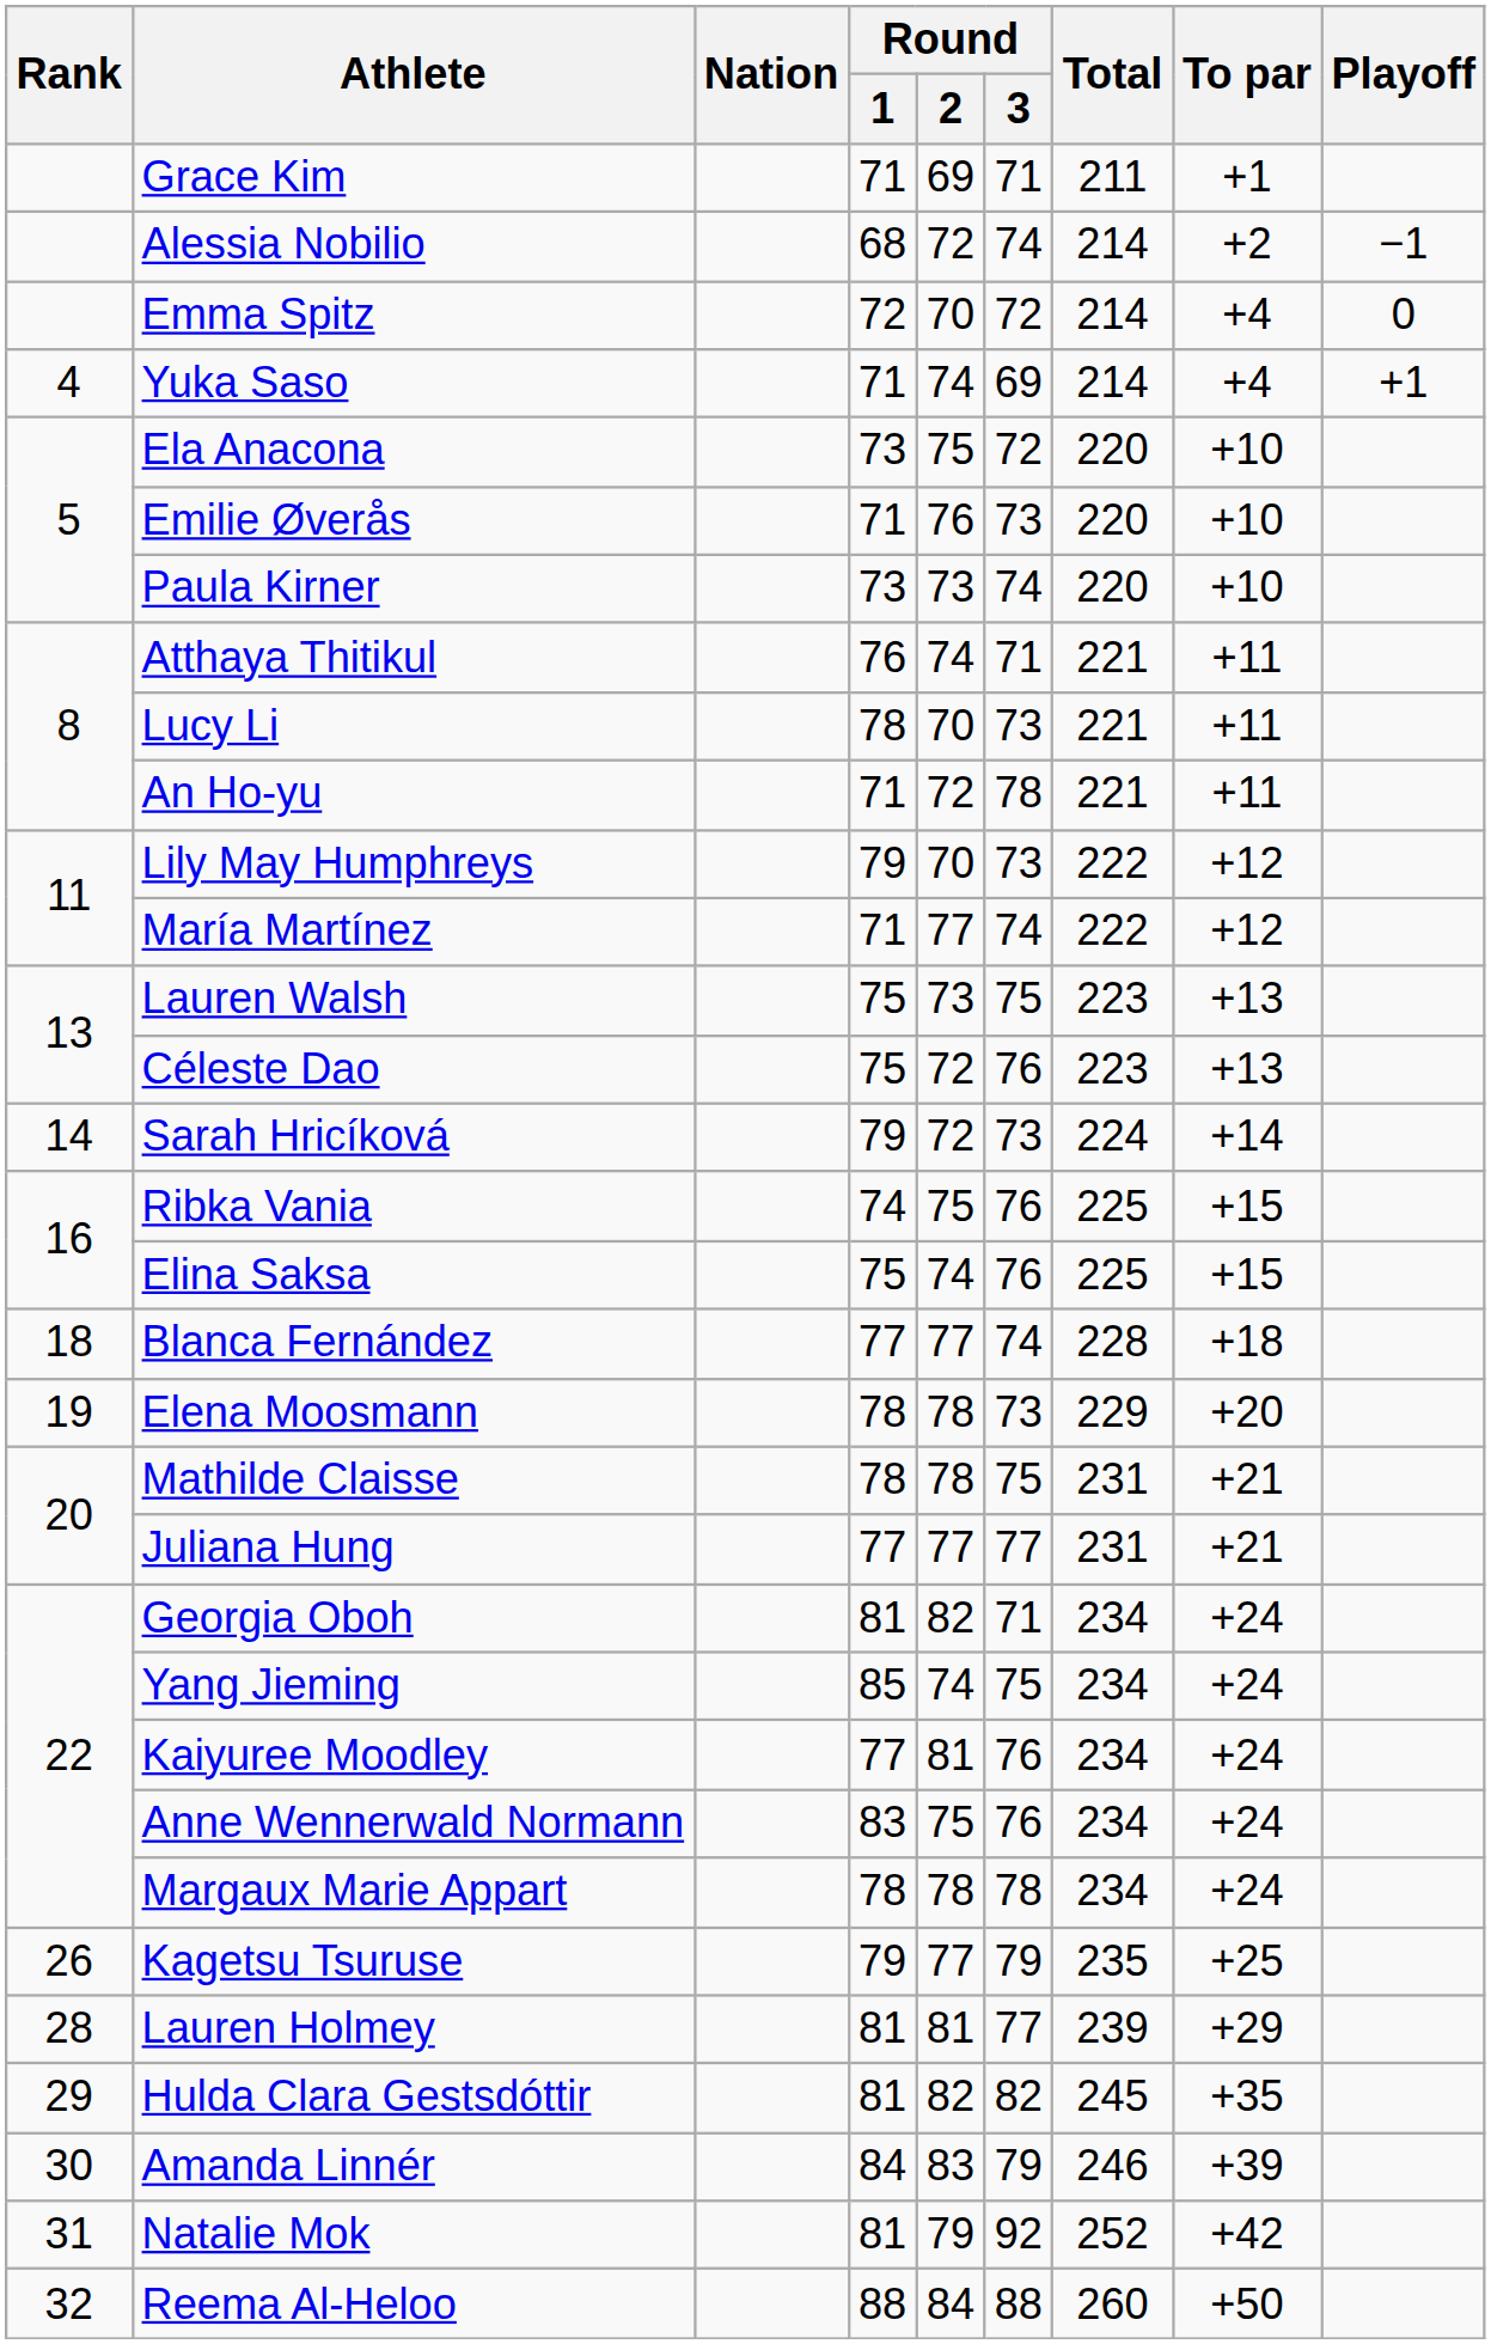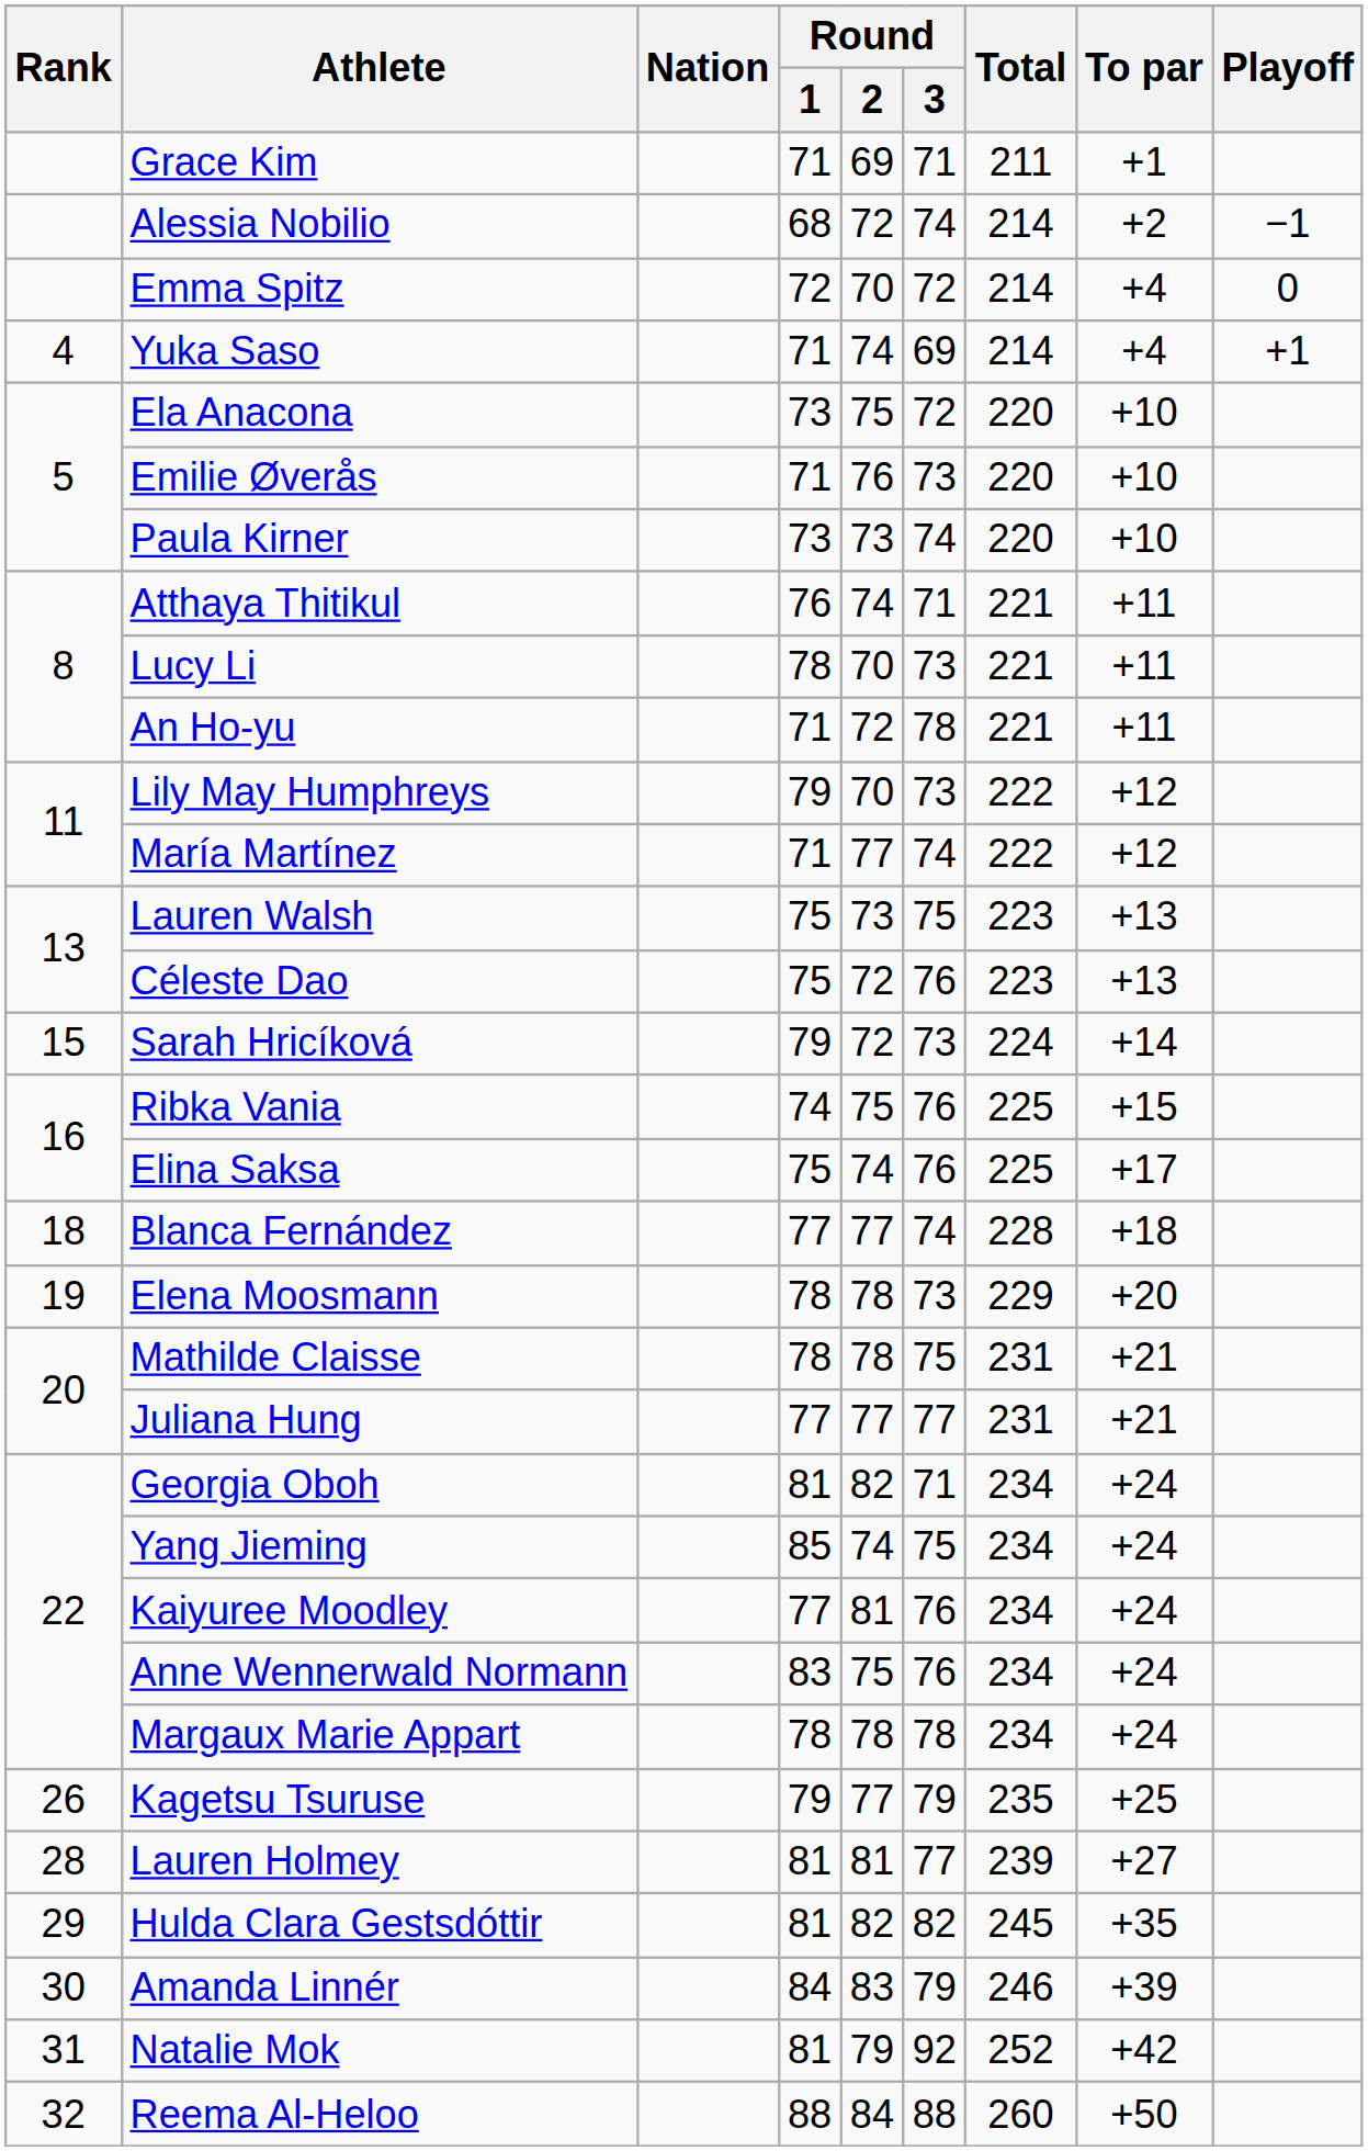 <table class=wikitable style="text-align:center">
 <tr>
 <th rowspan="2">Rank</th>
 <th rowspan="2">Athlete</th>
 <th rowspan="2">Nation</th>
 <th colspan="3">Round</th>
 <th rowspan="2">Total</th>
 <th rowspan="2">To par</th>
 <th rowspan="2">Playoff</th>
 </tr>
 <tr>
 <th>1</th>
 <th>2</th>
 <th>3</th>
 </tr>
 <tr>
 <td></td>
 <td align=left><a href='#'>Grace Kim</a></td>
 <td align=left></td>
 <td>71</td>
 <td>69</td>
 <td>71</td>
 <td>211</td>
 <td>+1</td>
 <td></td>
 </tr>
 <tr>
 <td></td>
 <td align=left><a href='#'>Alessia Nobilio</a></td>
 <td align=left></td>
 <td>68</td>
 <td>72</td>
 <td>74</td>
 <td>214</td>
 <td>+2</td>
 <td>−1</td>
 </tr>
 <tr>
 <td></td>
 <td align=left><a href='#'>Emma Spitz</a></td>
 <td align=left></td>
 <td>72</td>
 <td>70</td>
 <td>72</td>
 <td>214</td>
 <td>+4</td>
 <td>0</td>
 </tr>
 <tr>
 <td>4</td>
 <td align=left><a href='#'>Yuka Saso</a></td>
 <td align=left></td>
 <td>71</td>
 <td>74</td>
 <td>69</td>
 <td>214</td>
 <td>+4</td>
 <td>+1</td>
 </tr>
 <tr>
 <td rowspan=3>5</td>
 <td align=left><a href='#'>Ela Anacona</a></td>
 <td align=left></td>
 <td>73</td>
 <td>75</td>
 <td>72</td>
 <td>220</td>
 <td>+10</td>
 <td></td>
 </tr>
 <tr>
 <td align=left><a href='#'>Emilie Øverås</a></td>
 <td align=left></td>
 <td>71</td>
 <td>76</td>
 <td>73</td>
 <td>220</td>
 <td>+10</td>
 <td></td>
 </tr>
 <tr>
 <td align=left><a href='#'>Paula Kirner</a></td>
 <td align=left></td>
 <td>73</td>
 <td>73</td>
 <td>74</td>
 <td>220</td>
 <td>+10</td>
 <td></td>
 </tr>
 <tr>
 <td rowspan=3>8</td>
 <td align=left><a href='#'>Atthaya Thitikul</a></td>
 <td align=left></td>
 <td>76</td>
 <td>74</td>
 <td>71</td>
 <td>221</td>
 <td>+11</td>
 <td></td>
 </tr>
 <tr>
 <td align=left><a href='#'>Lucy Li</a></td>
 <td align=left></td>
 <td>78</td>
 <td>70</td>
 <td>73</td>
 <td>221</td>
 <td>+11</td>
 <td></td>
 </tr>
 <tr>
 <td align=left><a href='#'>An Ho-yu</a></td>
 <td align=left></td>
 <td>71</td>
 <td>72</td>
 <td>78</td>
 <td>221</td>
 <td>+11</td>
 <td></td>
 </tr>
 <tr>
 <td rowspan=2>11</td>
 <td align=left><a href='#'>Lily May Humphreys</a></td>
 <td align=left></td>
 <td>79</td>
 <td>70</td>
 <td>73</td>
 <td>222</td>
 <td>+12</td>
 <td></td>
 </tr>
 <tr>
 <td align=left><a href='#'>María Martínez</a></td>
 <td align=left></td>
 <td>71</td>
 <td>77</td>
 <td>74</td>
 <td>222</td>
 <td>+12</td>
 <td></td>
 </tr>
 <tr>
 <td rowspan=2>13</td>
 <td align=left><a href='#'>Lauren Walsh</a></td>
 <td align=left></td>
 <td>75</td>
 <td>73</td>
 <td>75</td>
 <td>223</td>
 <td>+13</td>
 <td></td>
 </tr>
 <tr>
 <td align=left><a href='#'>Céleste Dao</a></td>
 <td align=left></td>
 <td>75</td>
 <td>72</td>
 <td>76</td>
 <td>223</td>
 <td>+13</td>
 <td></td>
 </tr>
 <tr>
-<td>14</td>
+<td>15</td>
 <td align=left><a href='#'>Sarah Hricíková</a></td>
 <td align=left></td>
 <td>79</td>
 <td>72</td>
 <td>73</td>
 <td>224</td>
 <td>+14</td>
 <td></td>
 </tr>
 <tr>
 <td rowspan=2>16</td>
 <td align=left><a href='#'>Ribka Vania</a></td>
 <td align=left></td>
 <td>74</td>
 <td>75</td>
 <td>76</td>
 <td>225</td>
 <td>+15</td>
 <td></td>
 </tr>
 <tr>
 <td align=left><a href='#'>Elina Saksa</a></td>
 <td align=left></td>
 <td>75</td>
 <td>74</td>
 <td>76</td>
 <td>225</td>
-<td>+15</td>
+<td>+17</td>
 <td></td>
 </tr>
 <tr>
 <td>18</td>
 <td align=left><a href='#'>Blanca Fernández</a></td>
 <td align=left></td>
 <td>77</td>
 <td>77</td>
 <td>74</td>
 <td>228</td>
 <td>+18</td>
 <td></td>
 </tr>
 <tr>
 <td>19</td>
 <td align=left><a href='#'>Elena Moosmann</a></td>
 <td align=left></td>
 <td>78</td>
 <td>78</td>
 <td>73</td>
 <td>229</td>
 <td>+20</td>
 <td></td>
 </tr>
 <tr>
 <td rowspan=2>20</td>
 <td align=left><a href='#'>Mathilde Claisse</a></td>
 <td align=left></td>
 <td>78</td>
 <td>78</td>
 <td>75</td>
 <td>231</td>
 <td>+21</td>
 <td></td>
 </tr>
 <tr>
 <td align=left><a href='#'>Juliana Hung</a></td>
 <td align=left></td>
 <td>77</td>
 <td>77</td>
 <td>77</td>
 <td>231</td>
 <td>+21</td>
 <td></td>
 </tr>
 <tr>
 <td rowspan=5>22</td>
 <td align=left><a href='#'>Georgia Oboh</a></td>
 <td align=left></td>
 <td>81</td>
 <td>82</td>
 <td>71</td>
 <td>234</td>
 <td>+24</td>
 <td></td>
 </tr>
 <tr>
 <td align=left><a href='#'>Yang Jieming</a></td>
 <td align=left></td>
 <td>85</td>
 <td>74</td>
 <td>75</td>
 <td>234</td>
 <td>+24</td>
 <td></td>
 </tr>
 <tr>
 <td align=left><a href='#'>Kaiyuree Moodley</a></td>
 <td align=left></td>
 <td>77</td>
 <td>81</td>
 <td>76</td>
 <td>234</td>
 <td>+24</td>
 <td></td>
 </tr>
 <tr>
 <td align=left><a href='#'>Anne Wennerwald Normann</a></td>
 <td align=left></td>
 <td>83</td>
 <td>75</td>
 <td>76</td>
 <td>234</td>
 <td>+24</td>
 <td></td>
 </tr>
 <tr>
 <td align=left><a href='#'>Margaux Marie Appart</a></td>
 <td align=left></td>
 <td>78</td>
 <td>78</td>
 <td>78</td>
 <td>234</td>
 <td>+24</td>
 <td></td>
 </tr>
 <tr>
 <td>26</td>
 <td align=left><a href='#'>Kagetsu Tsuruse</a></td>
 <td align=left></td>
 <td>79</td>
 <td>77</td>
 <td>79</td>
 <td>235</td>
 <td>+25</td>
 <td></td>
 </tr>
 <tr>
 <td>28</td>
 <td align=left><a href='#'>Lauren Holmey</a></td>
 <td align=left></td>
 <td>81</td>
 <td>81</td>
 <td>77</td>
 <td>239</td>
-<td>+29</td>
+<td>+27</td>
 <td></td>
 </tr>
 <tr>
 <td>29</td>
 <td align=left><a href='#'>Hulda Clara Gestsdóttir</a></td>
 <td align=left></td>
 <td>81</td>
 <td>82</td>
 <td>82</td>
 <td>245</td>
 <td>+35</td>
 <td></td>
 </tr>
 <tr>
 <td>30</td>
 <td align=left><a href='#'>Amanda Linnér</a></td>
 <td align=left></td>
 <td>84</td>
 <td>83</td>
 <td>79</td>
 <td>246</td>
 <td>+39</td>
 <td></td>
 </tr>
 <tr>
 <td>31</td>
 <td align=left><a href='#'>Natalie Mok</a></td>
 <td align=left></td>
 <td>81</td>
 <td>79</td>
 <td>92</td>
 <td>252</td>
 <td>+42</td>
 <td></td>
 </tr>
 <tr>
 <td>32</td>
 <td align=left><a href='#'>Reema Al-Heloo</a></td>
 <td align=left></td>
 <td>88</td>
 <td>84</td>
 <td>88</td>
 <td>260</td>
 <td>+50</td>
 <td></td>
 </tr>
 </table>
